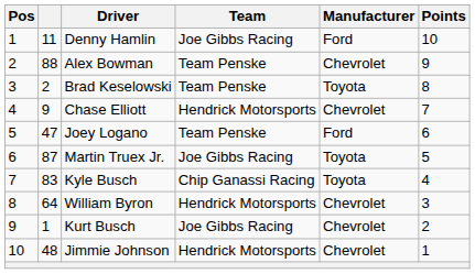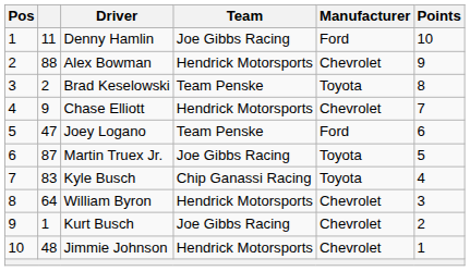 <table class="wikitable" style="font-size:98%">
 <tr>
 <th>Pos</th>
 <th></th>
 <th>Driver</th>
 <th>Team</th>
 <th>Manufacturer</th>
 <th>Points</th>
 </tr>
 <tr>
 <td>1</td>
 <td>11</td>
 <td>Denny Hamlin</td>
 <td>Joe Gibbs Racing</td>
 <td>Ford</td>
 <td>10</td>
 </tr>
 <tr>
 <td>2</td>
 <td>88</td>
 <td>Alex Bowman</td>
-<td>Team Penske</td>
+<td>Hendrick Motorsports</td>
 <td>Chevrolet</td>
 <td>9</td>
 </tr>
 <tr>
 <td>3</td>
 <td>2</td>
 <td>Brad Keselowski</td>
 <td>Team Penske</td>
 <td>Toyota</td>
 <td>8</td>
 </tr>
 <tr>
 <td>4</td>
 <td>9</td>
 <td>Chase Elliott</td>
 <td>Hendrick Motorsports</td>
 <td>Chevrolet</td>
 <td>7</td>
 </tr>
 <tr>
 <td>5</td>
 <td>47</td>
 <td>Joey Logano</td>
 <td>Team Penske</td>
 <td>Ford</td>
 <td>6</td>
 </tr>
 <tr>
 <td>6</td>
 <td>87</td>
 <td>Martin Truex Jr.</td>
 <td>Joe Gibbs Racing</td>
 <td>Toyota</td>
 <td>5</td>
 </tr>
 <tr>
 <td>7</td>
 <td>83</td>
 <td>Kyle Busch</td>
 <td>Chip Ganassi Racing</td>
 <td>Toyota</td>
 <td>4</td>
 </tr>
 <tr>
 <td>8</td>
 <td>64</td>
 <td>William Byron</td>
 <td>Hendrick Motorsports</td>
 <td>Chevrolet</td>
 <td>3</td>
 </tr>
 <tr>
 <td>9</td>
 <td>1</td>
 <td>Kurt Busch</td>
 <td>Joe Gibbs Racing</td>
 <td>Chevrolet</td>
 <td>2</td>
 </tr>
 <tr>
 <td>10</td>
 <td>48</td>
 <td>Jimmie Johnson</td>
 <td>Hendrick Motorsports</td>
 <td>Chevrolet</td>
 <td>1</td>
 </tr>
 <tr>
 <th colspan="6"></th>
 </tr>
 </table>
